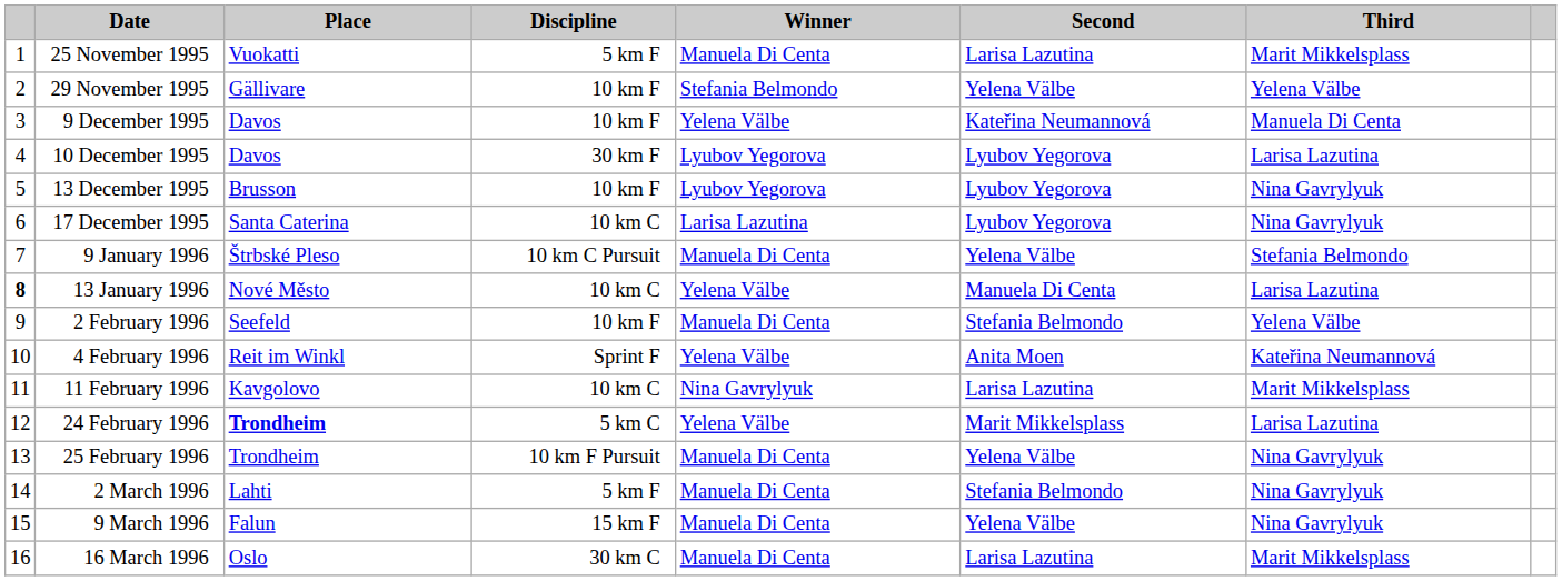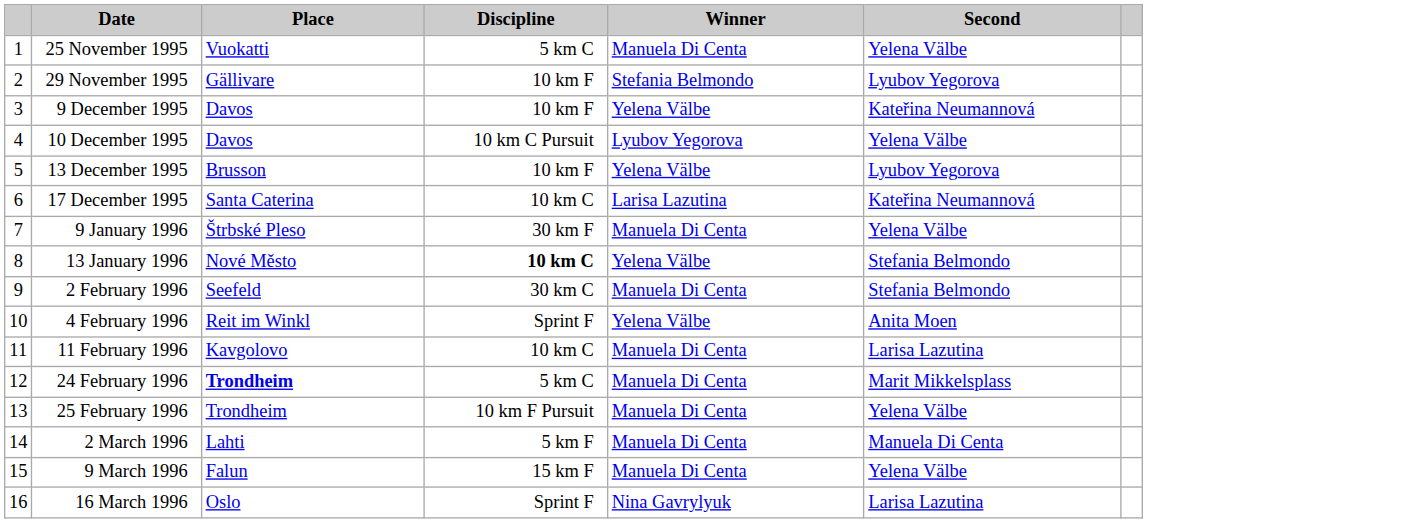 <table class="wikitable plainrowheaders" style="background:#fff; font-size:86%; line-height:16px; border:grey solid 1px; border-collapse:collapse;">
 <tr>
 <th scope="col" style="background:#ccc; width=20 px;"></th>
 <th scope="col" style="background:#ccc; width:120px;">Date</th>
 <th scope="col" style="background:#ccc; width:160px;">Place</th>
 <th scope="col" style="background:#ccc; width:130px;">Discipline</th>
 <th scope="col" style="background:#ccc; width:185px;">Winner</th>
 <th scope="col" style="background:#ccc; width:185px;">Second</th>
-<th scope="col" style="background:#ccc; width:185px;">Third</th>
 <th scope="col" style="background:#ccc; width:10px;"></th>
 </tr>
 <tr>
 <td align=center>1</td>
 <td align=right>25 November 1995  </td>
 <td> <a href='#'>Vuokatti</a></td>
-<td align=right>5 km F  </td>
+<td align=right>5 km C  </td>
 <td> <a href='#'>Manuela Di Centa</a></td>
-<td> <a href='#'>Larisa Lazutina</a></td>
-<td> <a href='#'>Marit Mikkelsplass</a></td>
+<td> <a href='#'>Yelena Välbe</a></td>
 <td></td>
 </tr>
 <tr>
 <td align=center>2</td>
 <td align=right>29 November 1995  </td>
 <td> <a href='#'>Gällivare</a></td>
 <td align=right>10 km F  </td>
 <td> <a href='#'>Stefania Belmondo</a></td>
-<td> <a href='#'>Yelena Välbe</a></td>
-<td> <a href='#'>Yelena Välbe</a></td>
+<td> <a href='#'>Lyubov Yegorova</a></td>
 <td></td>
 </tr>
 <tr>
 <td align=center>3</td>
 <td align=right>9 December 1995  </td>
 <td> <a href='#'>Davos</a></td>
 <td align=right>10 km F  </td>
 <td> <a href='#'>Yelena Välbe</a></td>
 <td> <a href='#'>Kateřina Neumannová</a></td>
-<td> <a href='#'>Manuela Di Centa</a></td>
 <td></td>
 </tr>
 <tr>
 <td align=center>4</td>
 <td align=right>10 December 1995  </td>
 <td> <a href='#'>Davos</a></td>
-<td align=right>30 km F  </td>
+<td align=right>10 km C Pursuit  </td>
 <td> <a href='#'>Lyubov Yegorova</a></td>
-<td> <a href='#'>Lyubov Yegorova</a></td>
-<td> <a href='#'>Larisa Lazutina</a></td>
+<td> <a href='#'>Yelena Välbe</a></td>
 <td></td>
 </tr>
 <tr>
 <td align=center>5</td>
 <td align=right>13 December 1995  </td>
 <td> <a href='#'>Brusson</a></td>
 <td align=right>10 km F  </td>
+<td> <a href='#'>Yelena Välbe</a></td>
 <td> <a href='#'>Lyubov Yegorova</a></td>
-<td> <a href='#'>Lyubov Yegorova</a></td>
-<td> <a href='#'>Nina Gavrylyuk</a></td>
 <td></td>
 </tr>
 <tr>
 <td align=center>6</td>
 <td align=right>17 December 1995  </td>
 <td> <a href='#'>Santa Caterina</a></td>
 <td align=right>10 km C  </td>
 <td> <a href='#'>Larisa Lazutina</a></td>
-<td> <a href='#'>Lyubov Yegorova</a></td>
-<td> <a href='#'>Nina Gavrylyuk</a></td>
+<td> <a href='#'>Kateřina Neumannová</a></td>
 <td></td>
 </tr>
 <tr>
 <td align=center>7</td>
 <td align=right>9 January 1996  </td>
 <td> <a href='#'>Štrbské Pleso</a></td>
-<td align=right>10 km C Pursuit  </td>
+<td align=right>30 km F  </td>
 <td> <a href='#'>Manuela Di Centa</a></td>
 <td> <a href='#'>Yelena Välbe</a></td>
-<td> <a href='#'>Stefania Belmondo</a></td>
 <td></td>
 </tr>
 <tr>
-<td align=center><strong>8</strong></td>
+<td align=center>8</td>
 <td align=right>13 January 1996  </td>
 <td> <a href='#'>Nové Město</a></td>
-<td align=right>10 km C  </td>
+<td align=right><strong>10 km C  </strong></td>
 <td> <a href='#'>Yelena Välbe</a></td>
-<td> <a href='#'>Manuela Di Centa</a></td>
-<td> <a href='#'>Larisa Lazutina</a></td>
+<td> <a href='#'>Stefania Belmondo</a></td>
 <td></td>
 </tr>
 <tr>
 <td align=center>9</td>
 <td align=right>2 February 1996  </td>
 <td> <a href='#'>Seefeld</a></td>
-<td align=right>10 km F  </td>
+<td align=right>30 km C  </td>
 <td> <a href='#'>Manuela Di Centa</a></td>
 <td> <a href='#'>Stefania Belmondo</a></td>
-<td> <a href='#'>Yelena Välbe</a></td>
 <td></td>
 </tr>
 <tr>
 <td align=center>10</td>
 <td align=right>4 February 1996  </td>
 <td> <a href='#'>Reit im Winkl</a></td>
 <td align=right>Sprint F  </td>
 <td> <a href='#'>Yelena Välbe</a></td>
 <td> <a href='#'>Anita Moen</a></td>
-<td> <a href='#'>Kateřina Neumannová</a></td>
 <td></td>
 </tr>
 <tr>
 <td align=center>11</td>
 <td align=right>11 February 1996  </td>
 <td> <a href='#'>Kavgolovo</a></td>
 <td align=right>10 km C  </td>
-<td> <a href='#'>Nina Gavrylyuk</a></td>
+<td> <a href='#'>Manuela Di Centa</a></td>
 <td> <a href='#'>Larisa Lazutina</a></td>
-<td> <a href='#'>Marit Mikkelsplass</a></td>
 <td></td>
 </tr>
 <tr>
 <td align=center>12</td>
 <td align=right>24 February 1996  </td>
 <td><strong> <a href='#'>Trondheim</a></strong></td>
 <td align=right>5 km C  </td>
-<td> <a href='#'>Yelena Välbe</a></td>
+<td> <a href='#'>Manuela Di Centa</a></td>
 <td> <a href='#'>Marit Mikkelsplass</a></td>
-<td> <a href='#'>Larisa Lazutina</a></td>
 <td></td>
 </tr>
 <tr>
 <td align=center>13</td>
 <td align=right>25 February 1996  </td>
 <td> <a href='#'>Trondheim</a></td>
 <td align=right>10 km F Pursuit  </td>
 <td> <a href='#'>Manuela Di Centa</a></td>
 <td> <a href='#'>Yelena Välbe</a></td>
-<td> <a href='#'>Nina Gavrylyuk</a></td>
 <td></td>
 </tr>
 <tr>
 <td align=center>14</td>
 <td align=right>2 March 1996  </td>
 <td> <a href='#'>Lahti</a></td>
 <td align=right>5 km F  </td>
 <td> <a href='#'>Manuela Di Centa</a></td>
-<td> <a href='#'>Stefania Belmondo</a></td>
-<td> <a href='#'>Nina Gavrylyuk</a></td>
+<td> <a href='#'>Manuela Di Centa</a></td>
 <td></td>
 </tr>
 <tr>
 <td align=center>15</td>
 <td align=right>9 March 1996  </td>
 <td> <a href='#'>Falun</a></td>
 <td align=right>15 km F  </td>
 <td> <a href='#'>Manuela Di Centa</a></td>
 <td> <a href='#'>Yelena Välbe</a></td>
-<td> <a href='#'>Nina Gavrylyuk</a></td>
 <td></td>
 </tr>
 <tr>
 <td align=center>16</td>
 <td align=right>16 March 1996  </td>
 <td> <a href='#'>Oslo</a></td>
-<td align=right>30 km C  </td>
-<td> <a href='#'>Manuela Di Centa</a></td>
+<td align=right>Sprint F  </td>
+<td> <a href='#'>Nina Gavrylyuk</a></td>
 <td> <a href='#'>Larisa Lazutina</a></td>
-<td> <a href='#'>Marit Mikkelsplass</a></td>
 <td></td>
 </tr>
 </table>
